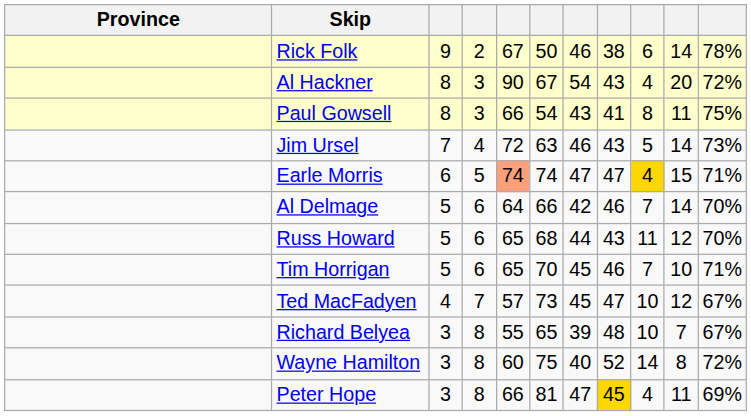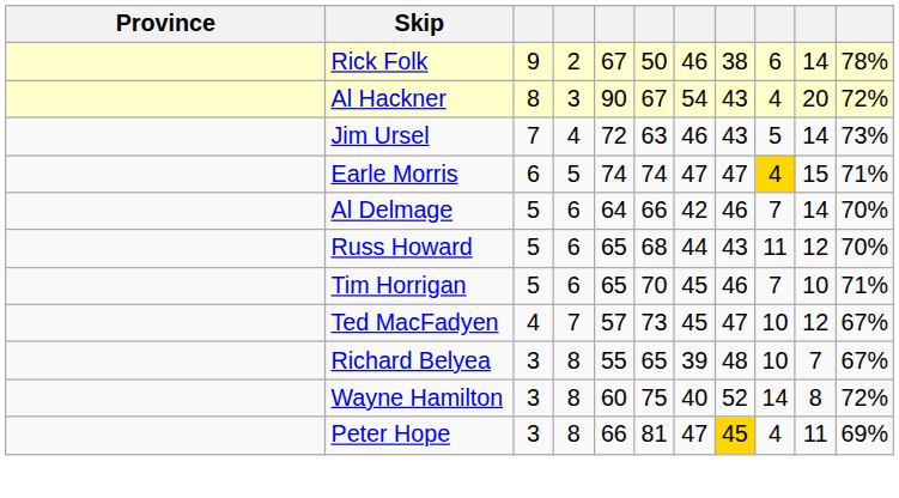 <table class=wikitable style="text-align: center;">
 <tr>
 <th bgcolor="#efefef" width="210">Province</th>
 <th bgcolor="#efefef" width="120">Skip</th>
 <th width=20></th>
 <th width=20></th>
 <th width=20></th>
 <th width=20></th>
 <th width=20></th>
 <th width=20></th>
 <th width=20></th>
 <th width=20></th>
 <th width=20></th>
 </tr>
 <tr bgcolor=#ffffcc>
 <td style="text-align: left;"></td>
 <td style="text-align: left;"><a href='#'>Rick Folk</a></td>
 <td>9</td>
 <td>2</td>
 <td>67</td>
 <td>50</td>
 <td>46</td>
 <td>38</td>
 <td>6</td>
 <td>14</td>
 <td>78%</td>
 </tr>
 <tr bgcolor=#ffffcc>
 <td style="text-align: left;"></td>
 <td style="text-align: left;"><a href='#'>Al Hackner</a></td>
 <td>8</td>
 <td>3</td>
 <td>90</td>
 <td>67</td>
 <td>54</td>
 <td>43</td>
 <td>4</td>
 <td>20</td>
 <td>72%</td>
 </tr>
-<tr bgcolor=#ffffcc>
-<td style="text-align: left;"></td>
-<td style="text-align: left;"><a href='#'>Paul Gowsell</a></td>
-<td>8</td>
-<td>3</td>
-<td>66</td>
-<td>54</td>
-<td>43</td>
-<td>41</td>
-<td>8</td>
-<td>11</td>
-<td>75%</td>
-</tr>
 <tr>
 <td style="text-align: left;"></td>
 <td style="text-align: left;"><a href='#'>Jim Ursel</a></td>
 <td>7</td>
 <td>4</td>
 <td>72</td>
 <td>63</td>
 <td>46</td>
 <td>43</td>
 <td>5</td>
 <td>14</td>
 <td>73%</td>
 </tr>
 <tr>
 <td style="text-align: left;"></td>
 <td style="text-align: left;"><a href='#'>Earle Morris</a></td>
 <td>6</td>
 <td>5</td>
-<td style="background: lightsalmon;">74</td>
+<td>74</td>
 <td>74</td>
 <td>47</td>
 <td>47</td>
 <td style="background: gold;">4</td>
 <td>15</td>
 <td>71%</td>
 </tr>
 <tr>
 <td style="text-align: left;"></td>
 <td style="text-align: left;"><a href='#'>Al Delmage</a></td>
 <td>5</td>
 <td>6</td>
 <td>64</td>
 <td>66</td>
 <td>42</td>
 <td>46</td>
 <td>7</td>
 <td>14</td>
 <td>70%</td>
 </tr>
 <tr>
 <td style="text-align: left;"></td>
 <td style="text-align: left;"><a href='#'>Russ Howard</a></td>
 <td>5</td>
 <td>6</td>
 <td>65</td>
 <td>68</td>
 <td>44</td>
 <td>43</td>
 <td>11</td>
 <td>12</td>
 <td>70%</td>
 </tr>
 <tr>
 <td style="text-align: left;"></td>
 <td style="text-align: left;"><a href='#'>Tim Horrigan</a></td>
 <td>5</td>
 <td>6</td>
 <td>65</td>
 <td>70</td>
 <td>45</td>
 <td>46</td>
 <td>7</td>
 <td>10</td>
 <td>71%</td>
 </tr>
 <tr>
 <td style="text-align: left;"></td>
 <td style="text-align: left;"><a href='#'>Ted MacFadyen</a></td>
 <td>4</td>
 <td>7</td>
 <td>57</td>
 <td>73</td>
 <td>45</td>
 <td>47</td>
 <td>10</td>
 <td>12</td>
 <td>67%</td>
 </tr>
 <tr>
 <td style="text-align: left;"></td>
 <td style="text-align: left;"><a href='#'>Richard Belyea</a></td>
 <td>3</td>
 <td>8</td>
 <td>55</td>
 <td>65</td>
 <td>39</td>
 <td>48</td>
 <td>10</td>
 <td>7</td>
 <td>67%</td>
 </tr>
 <tr>
 <td style="text-align: left;"></td>
 <td style="text-align: left;"><a href='#'>Wayne Hamilton</a></td>
 <td>3</td>
 <td>8</td>
 <td>60</td>
 <td>75</td>
 <td>40</td>
 <td>52</td>
 <td>14</td>
 <td>8</td>
 <td>72%</td>
 </tr>
 <tr>
 <td style="text-align: left;"></td>
 <td style="text-align: left;"><a href='#'>Peter Hope</a></td>
 <td>3</td>
 <td>8</td>
 <td>66</td>
 <td>81</td>
 <td>47</td>
 <td style="background: gold;">45</td>
 <td>4</td>
 <td>11</td>
 <td>69%</td>
 </tr>
 </table>
